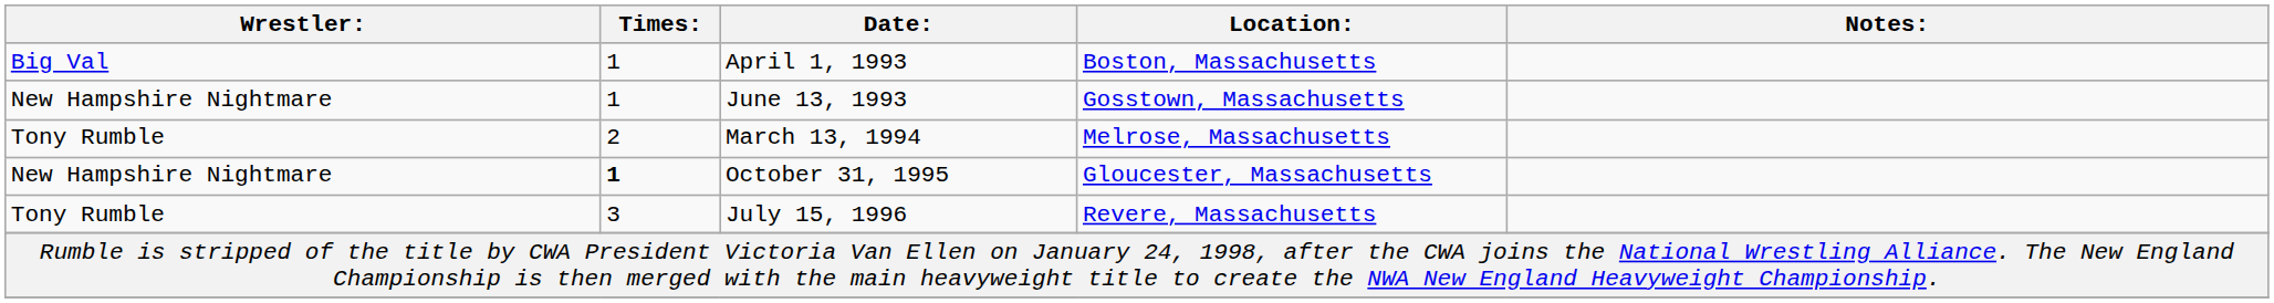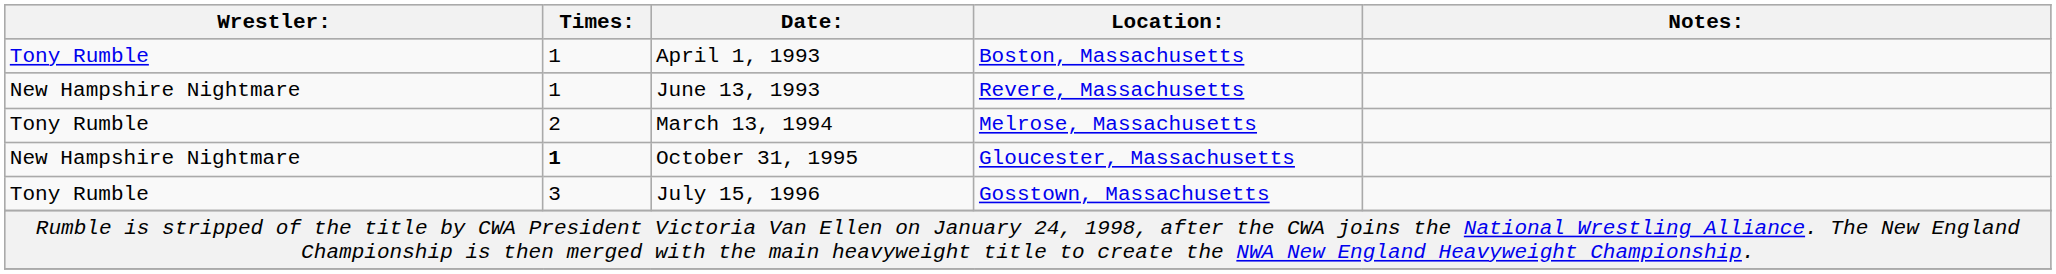 <table class="wikitable" width=100%>
 <tr>
 <th width=25%>Wrestler:</th>
 <th width=5%>Times:</th>
 <th width=15%>Date:</th>
 <th width=18%>Location:</th>
 <th width=32%>Notes:</th>
 </tr>
 <tr>
-<td><a href='#'>Big Val</a></td>
+<td><a href='#'>Tony Rumble</a></td>
 <td>1</td>
 <td>April 1, 1993</td>
 <td><a href='#'>Boston, Massachusetts</a></td>
 <td></td>
 </tr>
 <tr>
 <td>New Hampshire Nightmare</td>
 <td>1</td>
 <td>June 13, 1993</td>
-<td><a href='#'>Gosstown, Massachusetts</a></td>
+<td><a href='#'>Revere, Massachusetts</a></td>
 <td></td>
 </tr>
 <tr>
 <td>Tony Rumble</td>
 <td>2</td>
 <td>March 13, 1994</td>
 <td><a href='#'>Melrose, Massachusetts</a></td>
 <td></td>
 </tr>
 <tr>
 <td>New Hampshire Nightmare</td>
 <td><strong>1</strong></td>
 <td>October 31, 1995</td>
 <td><a href='#'>Gloucester, Massachusetts</a></td>
 <td></td>
 </tr>
 <tr>
 <td>Tony Rumble</td>
 <td>3</td>
 <td>July 15, 1996</td>
-<td><a href='#'>Revere, Massachusetts</a></td>
+<td><a href='#'>Gosstown, Massachusetts</a></td>
 <td></td>
 </tr>
 <tr>
 </tr>
 <tr style="background: #f2f2f2;">
 <td colspan="5" align=center><em>Rumble is stripped of the title by CWA President Victoria Van Ellen on January 24, 1998, after the CWA joins the <a href='#'>National Wrestling Alliance</a>. The New England Championship is then merged with the main heavyweight title to create the <a href='#'>NWA New England Heavyweight Championship</a>.</em></td>
 </tr>
 <tr>
 </tr>
 </table>
